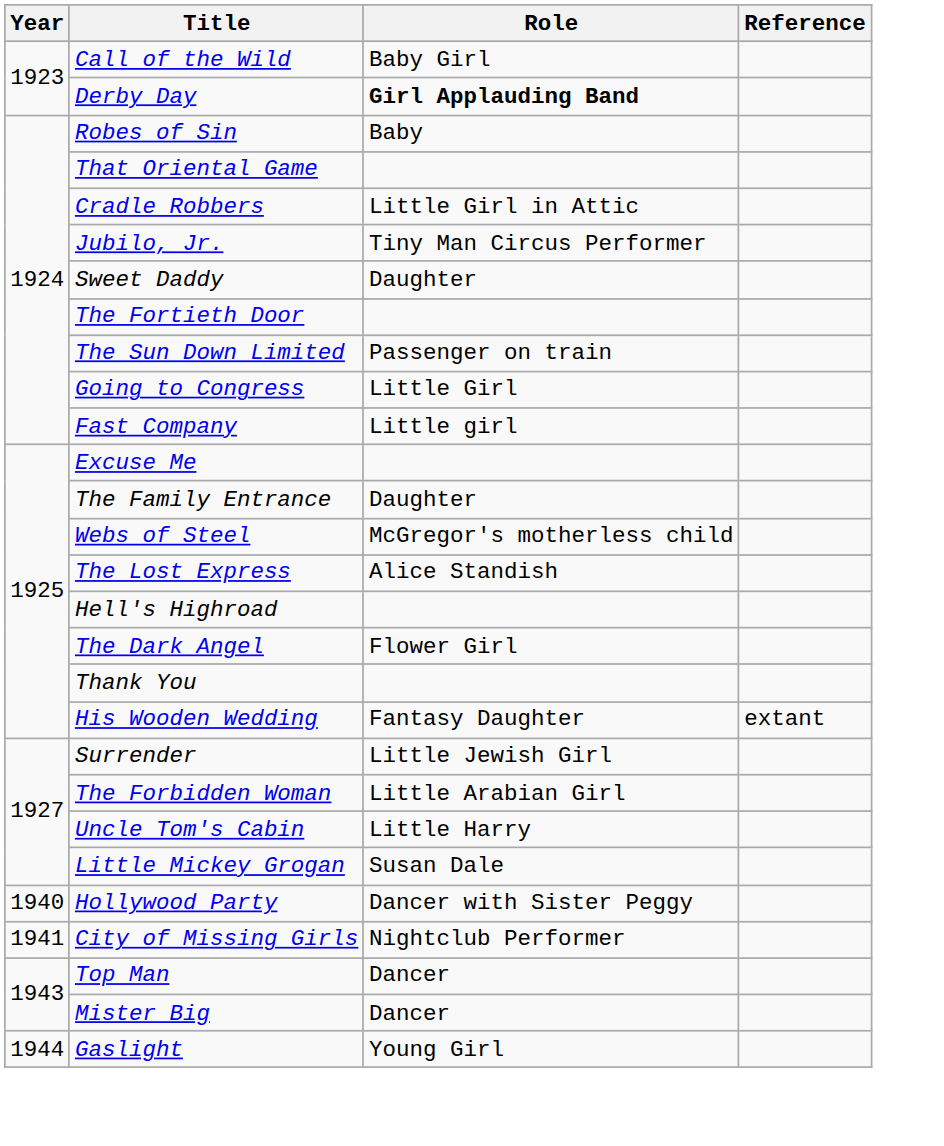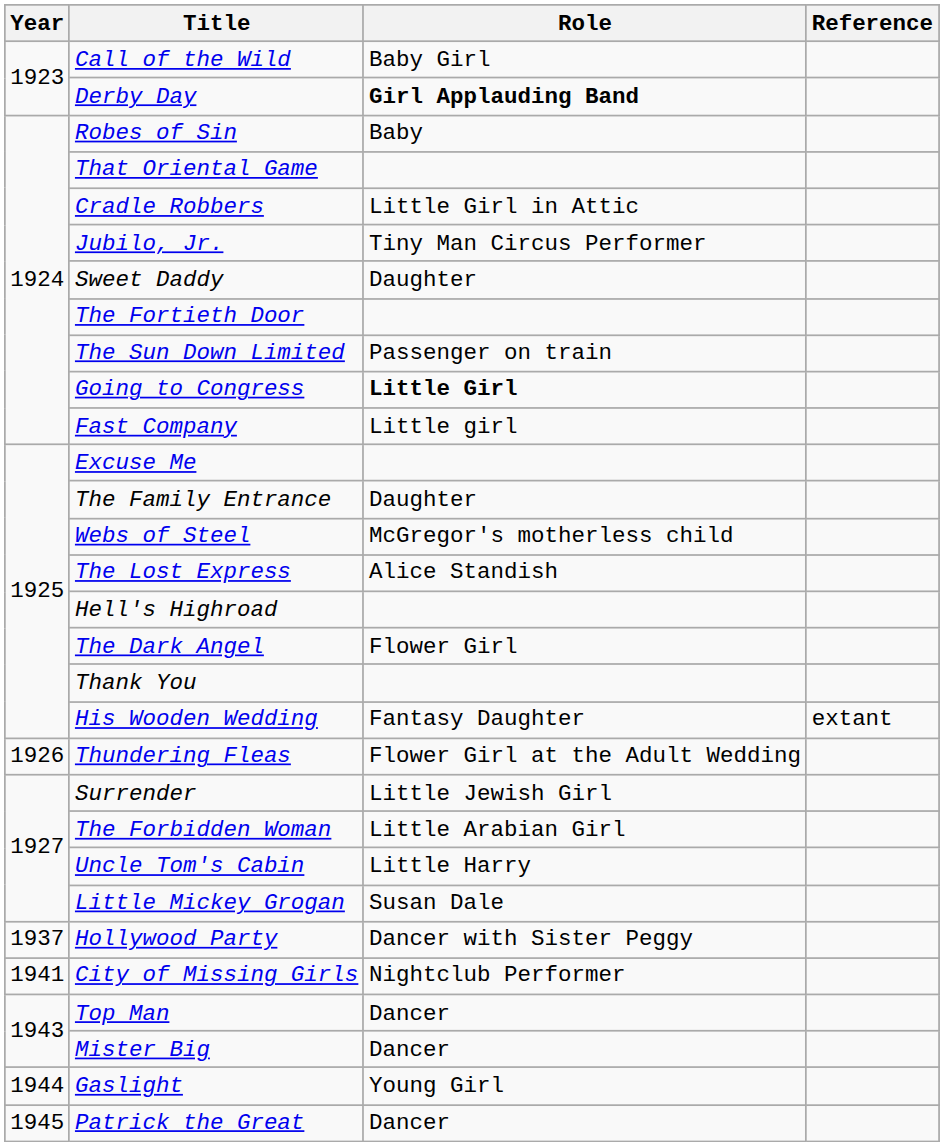 <table class="wikitable">
 <tr>
 <th scope=col>Year</th>
 <th scope=col>Title</th>
 <th scope=col>Role</th>
 <th scope=col>Reference</th>
 </tr>
 <tr>
 <td rowspan=2>1923</td>
 <td><em><a href='#'>Call of the Wild</a></em></td>
 <td>Baby Girl</td>
 <td></td>
 </tr>
 <tr>
 <td><em><a href='#'>Derby Day</a></em></td>
 <td><strong>Girl Applauding Band</strong></td>
 <td></td>
 </tr>
 <tr>
 <td rowspan=9>1924</td>
 <td><em><a href='#'>Robes of Sin</a></em></td>
 <td>Baby</td>
 <td></td>
 </tr>
 <tr>
 <td><em><a href='#'>That Oriental Game</a></em></td>
 <td></td>
 <td></td>
 </tr>
 <tr>
 <td><em><a href='#'>Cradle Robbers</a></em></td>
 <td>Little Girl in Attic</td>
 <td></td>
 </tr>
 <tr>
 <td><em><a href='#'>Jubilo, Jr.</a></em></td>
 <td>Tiny Man Circus Performer</td>
 <td></td>
 </tr>
 <tr>
 <td><em>Sweet Daddy</em></td>
 <td>Daughter</td>
 <td></td>
 </tr>
 <tr>
 <td><em><a href='#'>The Fortieth Door</a></em></td>
 <td></td>
 <td></td>
 </tr>
 <tr>
 <td><em><a href='#'>The Sun Down Limited</a></em></td>
 <td>Passenger on train</td>
 <td></td>
 </tr>
 <tr>
 <td><em><a href='#'>Going to Congress</a></em></td>
-<td>Little Girl</td>
+<td><strong>Little Girl</strong></td>
 <td></td>
 </tr>
 <tr>
 <td><em><a href='#'>Fast Company</a></em></td>
 <td>Little girl</td>
 <td></td>
 </tr>
 <tr>
 <td rowspan=8>1925</td>
 <td><em><a href='#'>Excuse Me</a></em></td>
 <td></td>
 <td></td>
 </tr>
 <tr>
 <td><em>The Family Entrance</em></td>
 <td>Daughter</td>
 <td></td>
 </tr>
 <tr>
 <td><em><a href='#'>Webs of Steel</a></em></td>
 <td>McGregor's motherless child</td>
 <td></td>
 </tr>
 <tr>
 <td><em><a href='#'>The Lost Express</a></em></td>
 <td>Alice Standish</td>
 <td></td>
 </tr>
 <tr>
 <td><em>Hell's Highroad</em></td>
 <td></td>
 <td></td>
 </tr>
 <tr>
 <td><em><a href='#'>The Dark Angel</a></em></td>
 <td>Flower Girl</td>
 <td></td>
 </tr>
 <tr>
 <td><em>Thank You</em></td>
 <td></td>
 <td></td>
 </tr>
 <tr>
 <td><em><a href='#'>His Wooden Wedding</a></em></td>
 <td>Fantasy Daughter</td>
 <td> extant</td>
 </tr>
 <tr>
+<td>1926</td>
+<td><em><a href='#'>Thundering Fleas</a></em></td>
+<td>Flower Girl at the Adult Wedding</td>
+<td></td>
+</tr>
+<tr>
 <td rowspan=4>1927</td>
 <td><em>Surrender</em></td>
 <td>Little Jewish Girl</td>
 <td></td>
 </tr>
 <tr>
 <td><em><a href='#'>The Forbidden Woman</a></em></td>
 <td>Little Arabian Girl</td>
 <td></td>
 </tr>
 <tr>
 <td><em><a href='#'>Uncle Tom's Cabin</a></em></td>
 <td>Little Harry</td>
 <td></td>
 </tr>
 <tr>
 <td><em><a href='#'>Little Mickey Grogan</a></em></td>
 <td>Susan Dale</td>
 <td></td>
 </tr>
 <tr>
-<td>1940</td>
+<td>1937</td>
 <td><em><a href='#'>Hollywood Party</a></em></td>
 <td>Dancer with Sister Peggy</td>
 <td></td>
 </tr>
 <tr>
 <td>1941</td>
 <td><em><a href='#'>City of Missing Girls</a></em></td>
 <td>Nightclub Performer</td>
 <td></td>
 </tr>
 <tr>
 <td rowspan=2>1943</td>
 <td><em><a href='#'>Top Man</a></em></td>
 <td>Dancer</td>
 <td></td>
 </tr>
 <tr>
 <td><em><a href='#'>Mister Big</a></em></td>
 <td>Dancer</td>
 <td></td>
 </tr>
 <tr>
 <td>1944</td>
 <td><em><a href='#'>Gaslight</a></em></td>
 <td>Young Girl</td>
 <td></td>
 </tr>
+<tr>
+<td>1945</td>
+<td><em><a href='#'>Patrick the Great</a></em></td>
+<td>Dancer</td>
+<td></td>
+</tr>
 </table>
